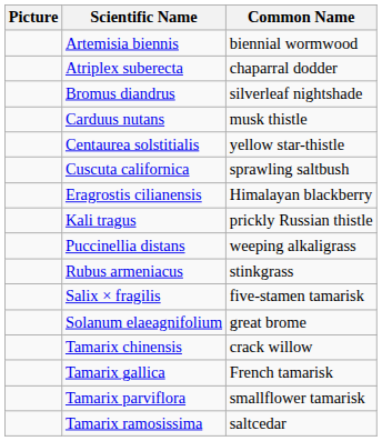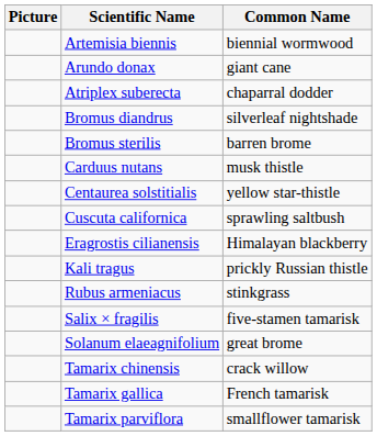 <table class="wikitable sortable">
 <tr>
 <th class=unsortable><strong>Picture</strong></th>
 <th><strong>Scientific Name</strong></th>
 <th><strong>Common Name</strong></th>
 </tr>
 <tr>
 <td></td>
 <td><a href='#'>Artemisia biennis</a></td>
 <td>biennial wormwood</td>
 </tr>
 <tr>
 <td></td>
+<td><a href='#'>Arundo donax</a></td>
+<td>giant cane</td>
+</tr>
+<tr>
+<td></td>
 <td><a href='#'>Atriplex suberecta</a></td>
 <td>chaparral dodder</td>
 </tr>
 <tr>
 <td></td>
 <td><a href='#'>Bromus diandrus</a></td>
 <td>silverleaf nightshade</td>
+</tr>
+<tr>
+<td></td>
+<td><a href='#'>Bromus sterilis</a></td>
+<td>barren brome</td>
 </tr>
 <tr>
 <td></td>
 <td><a href='#'>Carduus nutans</a></td>
 <td>musk thistle</td>
 </tr>
 <tr>
 <td></td>
 <td><a href='#'>Centaurea solstitialis</a></td>
 <td>yellow star-thistle</td>
 </tr>
 <tr>
 <td></td>
 <td><a href='#'>Cuscuta californica</a></td>
 <td>sprawling saltbush</td>
 </tr>
 <tr>
 <td></td>
 <td><a href='#'>Eragrostis cilianensis</a></td>
 <td>Himalayan blackberry</td>
 </tr>
 <tr>
 <td></td>
 <td><a href='#'>Kali tragus</a></td>
 <td>prickly Russian thistle</td>
-</tr>
-<tr>
-<td></td>
-<td><a href='#'>Puccinellia distans</a></td>
-<td>weeping alkaligrass</td>
 </tr>
 <tr>
 <td></td>
 <td><a href='#'>Rubus armeniacus</a></td>
 <td>stinkgrass</td>
 </tr>
 <tr>
 <td></td>
 <td><a href='#'>Salix × fragilis</a></td>
 <td>five-stamen tamarisk</td>
 </tr>
 <tr>
 <td></td>
 <td><a href='#'>Solanum elaeagnifolium</a></td>
 <td>great brome</td>
 </tr>
 <tr>
 <td></td>
 <td><a href='#'>Tamarix chinensis</a></td>
 <td>crack willow</td>
 </tr>
 <tr>
 <td></td>
 <td><a href='#'>Tamarix gallica</a></td>
 <td>French tamarisk</td>
 </tr>
 <tr>
 <td></td>
 <td><a href='#'>Tamarix parviflora</a></td>
 <td>smallflower tamarisk</td>
 </tr>
-<tr>
-<td></td>
-<td><a href='#'>Tamarix ramosissima</a></td>
-<td>saltcedar</td>
-</tr>
 </table>
